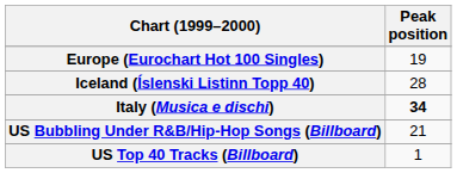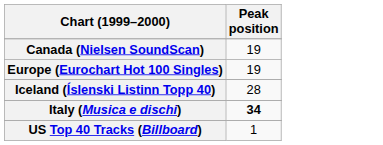 <table class="wikitable sortable plainrowheaders" style="text-align:center">
 <tr>
 <th scope="col">Chart (1999–2000)</th>
 <th scope="col">Peak<br>position</th>
 </tr>
 <tr>
 </tr>
 <tr>
 </tr>
 <tr>
 </tr>
 <tr>
 </tr>
 <tr>
 </tr>
 <tr>
+</tr>
+<tr>
+<th scope="row">Canada (<a href='#'>Nielsen SoundScan</a>)</th>
+<td>19</td>
 </tr>
 <tr>
 <th scope="row">Europe (<a href='#'>Eurochart Hot 100 Singles</a>)</th>
 <td>19</td>
 </tr>
 <tr>
 </tr>
 <tr>
 </tr>
 <tr>
 <th scope="row">Iceland (<a href='#'>Íslenski Listinn Topp 40</a>)</th>
 <td>28</td>
 </tr>
 <tr>
 </tr>
 <tr>
 <th scope="row">Italy (<em><a href='#'>Musica e dischi</a></em>)</th>
 <td><strong>34</strong></td>
 </tr>
 <tr>
 </tr>
 <tr>
 </tr>
 <tr>
 </tr>
 <tr>
 </tr>
 <tr>
 </tr>
 <tr>
 </tr>
 <tr>
 </tr>
 <tr>
 </tr>
 <tr>
 </tr>
 <tr>
 </tr>
 <tr>
 </tr>
 <tr>
 </tr>
 <tr>
 </tr>
 <tr>
-<th scope="row">US <a href='#'>Bubbling Under R&B/Hip-Hop Songs</a> (<em><a href='#'>Billboard</a></em>)</th>
-<td>21</td>
-</tr>
-<tr>
 </tr>
 <tr>
 </tr>
 <tr>
 <th scope="row">US <a href='#'>Top 40 Tracks</a> (<em><a href='#'>Billboard</a></em>)</th>
 <td>1</td>
 </tr>
 </table>
